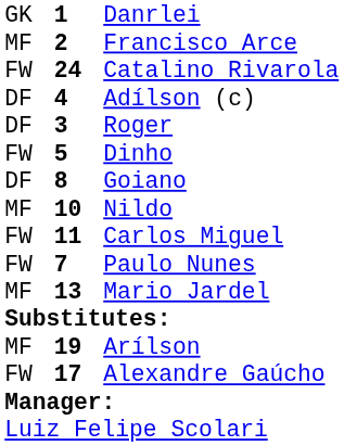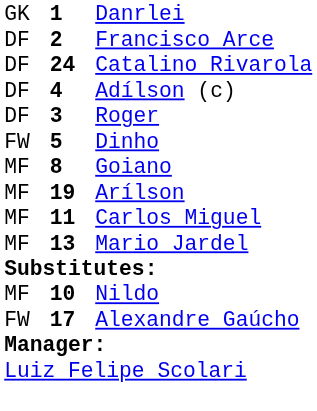 <table style="font-size:90%; margin:0.2em auto;" cellspacing="0" cellpadding="0">
 <tr>
 <th width="25"></th>
 <th width="25"></th>
 </tr>
 <tr>
 <td>GK</td>
 <td><strong>1</strong></td>
 <td> <a href='#'>Danrlei</a></td>
 </tr>
 <tr>
-<td>MF</td>
+<td>DF</td>
 <td><strong>2</strong></td>
 <td> <a href='#'>Francisco Arce</a></td>
 </tr>
 <tr>
-<td>FW</td>
+<td>DF</td>
 <td><strong>24</strong></td>
 <td> <a href='#'>Catalino Rivarola</a></td>
 </tr>
 <tr>
 <td>DF</td>
 <td><strong>4</strong></td>
 <td> <a href='#'>Adílson</a> (c)</td>
 <td></td>
 </tr>
 <tr>
 <td>DF</td>
 <td><strong>3</strong></td>
 <td> <a href='#'>Roger</a></td>
 </tr>
 <tr>
 <td>FW</td>
 <td><strong>5</strong></td>
 <td> <a href='#'>Dinho</a></td>
 </tr>
 <tr>
-<td>DF</td>
+<td>MF</td>
 <td><strong>8</strong></td>
 <td> <a href='#'>Goiano</a></td>
 </tr>
 <tr>
 <td>MF</td>
-<td><strong>10</strong></td>
-<td> <a href='#'>Nildo</a></td>
+<td><strong>19</strong></td>
+<td> <a href='#'>Arílson</a></td>
 <td></td>
 <td></td>
 </tr>
 <tr>
-<td>FW</td>
+<td>MF</td>
 <td><strong>11</strong></td>
 <td> <a href='#'>Carlos Miguel</a></td>
-</tr>
-<tr>
-<td>FW</td>
-<td><strong>7</strong></td>
-<td> <a href='#'>Paulo Nunes</a></td>
-<td></td>
-<td></td>
 </tr>
 <tr>
 <td>MF</td>
 <td><strong>13</strong></td>
 <td> <a href='#'>Mario Jardel</a></td>
 </tr>
 <tr>
 <td colspan=3><strong>Substitutes:</strong></td>
 </tr>
 <tr>
 <td>MF</td>
-<td><strong>19</strong></td>
-<td> <a href='#'>Arílson</a></td>
+<td><strong>10</strong></td>
+<td> <a href='#'>Nildo</a></td>
 <td></td>
 <td></td>
 </tr>
 <tr>
 <td>FW</td>
 <td><strong>17</strong></td>
 <td> <a href='#'>Alexandre Gaúcho</a></td>
 <td></td>
 <td></td>
 </tr>
 <tr>
 <td colspan=3><strong>Manager:</strong></td>
 </tr>
 <tr>
 <td colspan=4> <a href='#'>Luiz Felipe Scolari</a></td>
 </tr>
 </table>
